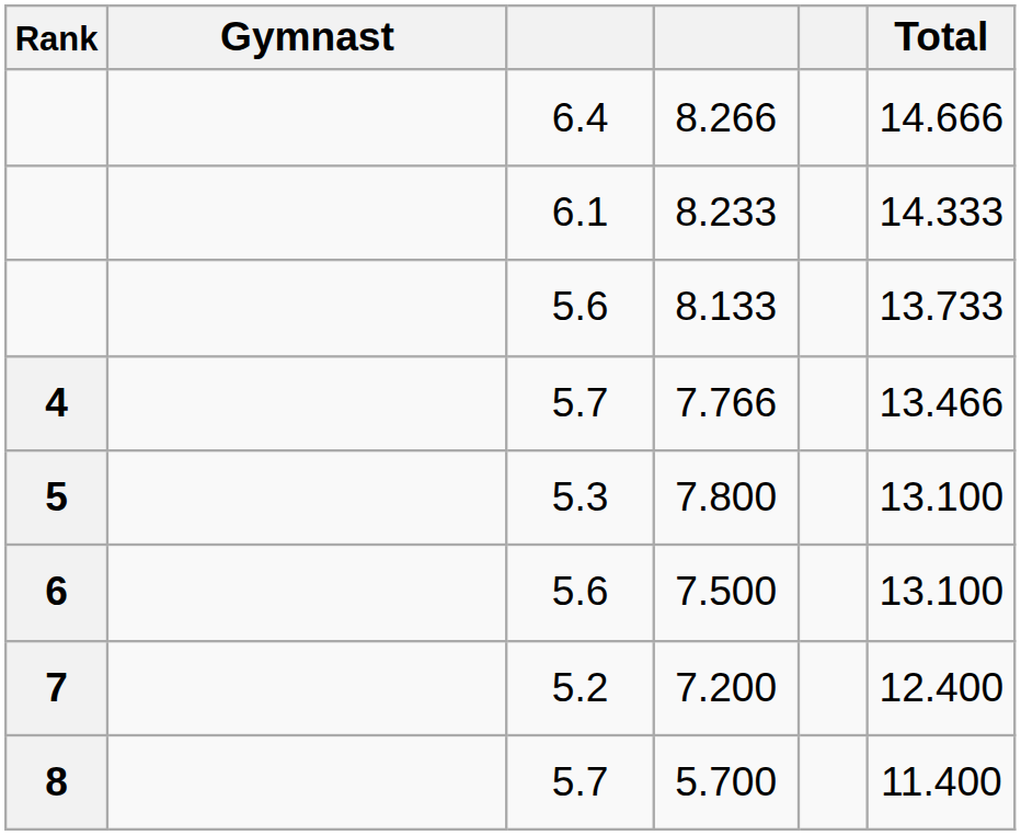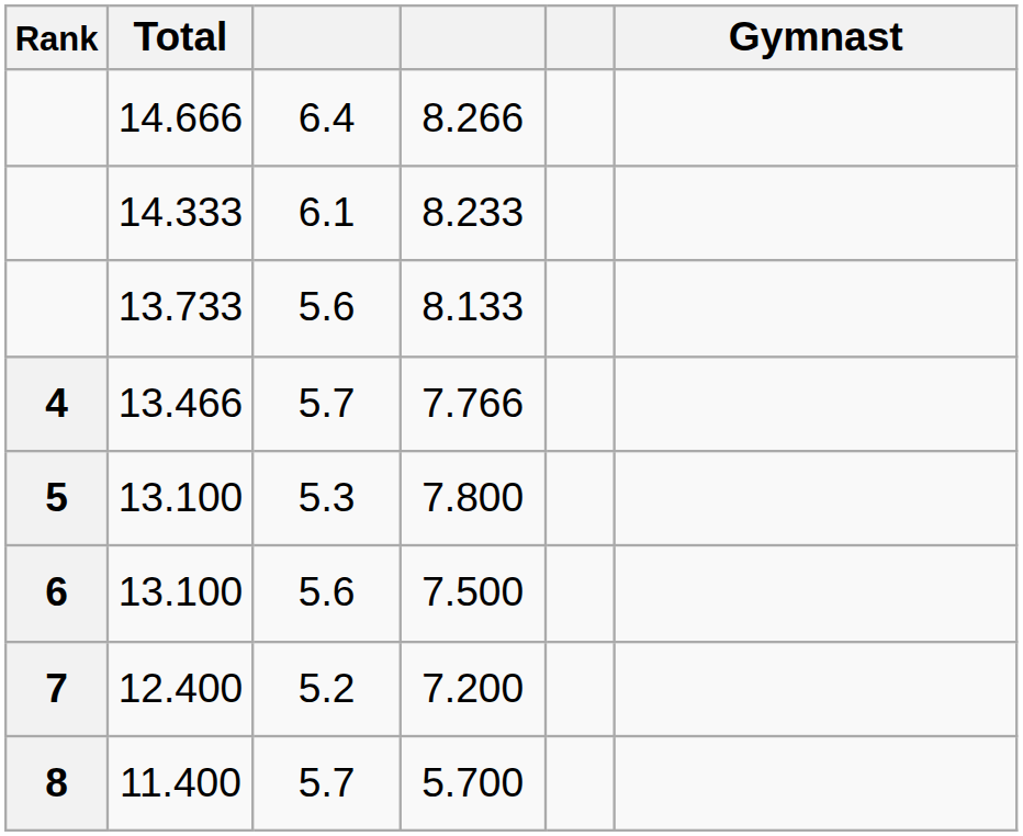 <table style="text-align:center;" class="wikitable sortable">
 <tr>
 <th scope="col" style="width:15px;"><small>Rank</small></th>
-<th scope="col" style="width:150px;">Gymnast</th>
+<th scope="col" style="width:50px;">Total</th>
 <th scope="col" style="width:50px;"><small></small></th>
 <th scope="col" style="width:50px;"><small></small></th>
 <th scope="col" style="width:20px;"><small></small></th>
-<th scope="col" style="width:50px;">Total</th>
+<th scope="col" style="width:150px;">Gymnast</th>
 </tr>
 <tr>
 <td scope="row" style="text-align:center"></td>
-<td style="height:30px; text-align:left;"></td>
+<td>14.666</td>
 <td>6.4</td>
 <td>8.266</td>
 <td></td>
-<td>14.666</td>
+<td style="height:30px; text-align:left;"></td>
 </tr>
 <tr>
 <td scope="row" style="text-align:center"></td>
-<td style="height:30px; text-align:left;"></td>
+<td>14.333</td>
 <td>6.1</td>
 <td>8.233</td>
 <td></td>
-<td>14.333</td>
+<td style="height:30px; text-align:left;"></td>
 </tr>
 <tr>
 <td scope="row" style="text-align:center"></td>
-<td style="height:30px; text-align:left;"></td>
+<td>13.733</td>
 <td>5.6</td>
 <td>8.133</td>
 <td></td>
-<td>13.733</td>
+<td style="height:30px; text-align:left;"></td>
 </tr>
 <tr>
 <th scope="row" style="text-align:center">4</th>
-<td style="height:30px; text-align:left;"></td>
+<td>13.466</td>
 <td>5.7</td>
 <td>7.766</td>
 <td></td>
-<td>13.466</td>
+<td style="height:30px; text-align:left;"></td>
 </tr>
 <tr>
 <th scope="row" style="text-align:center">5</th>
-<td style="height:30px; text-align:left;"></td>
+<td>13.100</td>
 <td>5.3</td>
 <td>7.800</td>
 <td></td>
-<td>13.100</td>
+<td style="height:30px; text-align:left;"></td>
 </tr>
 <tr>
 <th scope="row" style="text-align:center">6</th>
-<td style="height:30px; text-align:left;"></td>
+<td>13.100</td>
 <td>5.6</td>
 <td>7.500</td>
 <td></td>
-<td>13.100</td>
+<td style="height:30px; text-align:left;"></td>
 </tr>
 <tr>
 <th scope="row" style="text-align:center">7</th>
-<td style="height:30px; text-align:left;"></td>
+<td>12.400</td>
 <td>5.2</td>
 <td>7.200</td>
 <td></td>
-<td>12.400</td>
+<td style="height:30px; text-align:left;"></td>
 </tr>
 <tr>
 <th scope="row" style="text-align:center">8</th>
-<td style="height:30px; text-align:left;"></td>
+<td>11.400</td>
 <td>5.7</td>
 <td>5.700</td>
 <td></td>
-<td>11.400</td>
+<td style="height:30px; text-align:left;"></td>
 </tr>
 </table>
